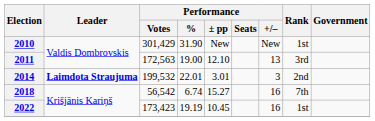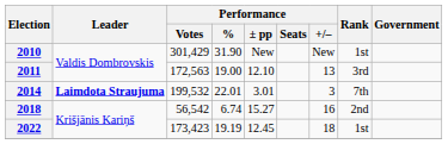 <table class=wikitable style=text-align:right>
 <tr>
 <th rowspan=2>Election</th>
 <th rowspan=2>Leader</th>
 <th colspan=5>Performance</th>
 <th rowspan=2>Rank</th>
 <th rowspan=2>Government</th>
 </tr>
 <tr>
 <th>Votes</th>
 <th>%</th>
 <th>± pp</th>
 <th>Seats</th>
 <th>+/–</th>
 </tr>
 <tr>
 <th><a href='#'>2010</a></th>
 <td align=left rowspan=2><a href='#'>Valdis Dombrovskis</a></td>
 <td>301,429</td>
 <td>31.90</td>
 <td>New</td>
 <td></td>
 <td>New</td>
 <td>1st</td>
 <td></td>
 </tr>
 <tr>
 <th><a href='#'>2011</a></th>
 <td>172,563</td>
 <td>19.00</td>
 <td> 12.10</td>
 <td></td>
 <td> 13</td>
 <td> 3rd</td>
 <td></td>
 </tr>
 <tr>
 <th><a href='#'>2014</a></th>
 <td align=left><strong><a href='#'>Laimdota Straujuma</a></strong></td>
 <td>199,532</td>
 <td>22.01</td>
 <td> 3.01</td>
 <td></td>
 <td> 3</td>
-<td> 2nd</td>
+<td> 7th</td>
 <td></td>
 </tr>
 <tr>
 <th><a href='#'>2018</a></th>
 <td rowspan="2" align="left"><a href='#'>Krišjānis Kariņš</a></td>
 <td>56,542</td>
 <td>6.74</td>
 <td> 15.27</td>
 <td></td>
 <td> 16</td>
-<td> 7th</td>
+<td> 2nd</td>
 <td></td>
 </tr>
 <tr>
 <th><a href='#'>2022</a></th>
 <td>173,423</td>
 <td>19.19</td>
-<td> 10.45</td>
+<td> 12.45</td>
 <td></td>
-<td> 16</td>
+<td> 18</td>
 <td> 1st</td>
 <td></td>
 </tr>
 <tr>
 </tr>
 </table>
